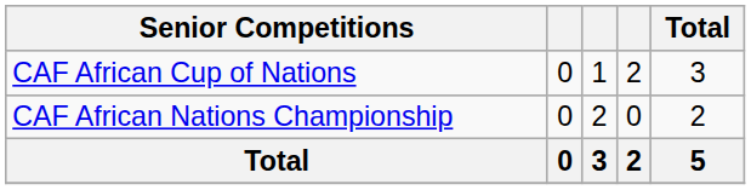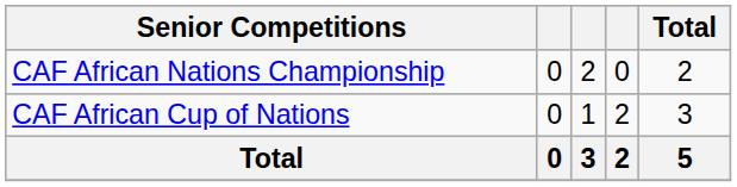 <table class="wikitable" style="width:30%; font-size:90%; text-align:center">
 <tr>
 <th>Senior Competitions</th>
 <th></th>
 <th></th>
 <th></th>
 <th>Total</th>
 </tr>
 <tr>
+<td align=left><a href='#'>CAF African Nations Championship</a></td>
+<td>0</td>
+<td>2</td>
+<td>0</td>
+<td>2</td>
+</tr>
+<tr>
 <td align=left><a href='#'>CAF African Cup of Nations</a></td>
 <td>0</td>
 <td>1</td>
 <td>2</td>
 <td>3</td>
-</tr>
-<tr>
-<td align=left><a href='#'>CAF African Nations Championship</a></td>
-<td>0</td>
-<td>2</td>
-<td>0</td>
-<td>2</td>
 </tr>
 <tr>
 <th>Total</th>
 <th>0</th>
 <th>3</th>
 <th>2</th>
 <th>5</th>
 </tr>
 <tr>
 </tr>
 </table>
